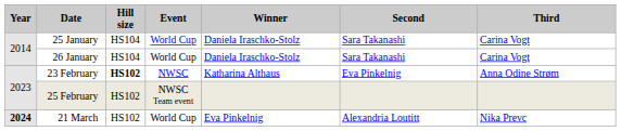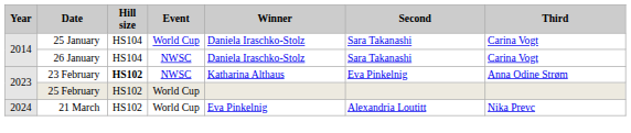 <table class="wikitable plainrowheaders" style="background:#fff; font-size:86%; line-height:15px; border:grey solid 1px; border-collapse:collapse;">
 <tr style="background:#ccc; text-align:center;">
 <th style="background:#ccc;" width="35">Year</th>
 <th style="background:#ccc;" width="85">Date</th>
 <th style="background:#ccc;" width="45">Hill size</th>
 <th style="background:#ccc;" width="68">Event</th>
 <th style="background:#ccc;" width="175">Winner</th>
 <th style="background:#ccc;" width="175">Second</th>
 <th style="background:#ccc;" width="175">Third</th>
 </tr>
 <tr>
 <td align=center bgcolor=#E5E5E5 rowspan=2>2014</td>
 <td align=right>25 January  </td>
 <td align=center>HS104</td>
 <td align=center><a href='#'>World Cup</a></td>
 <td> <a href='#'>Daniela Iraschko-Stolz</a></td>
 <td> <a href='#'>Sara Takanashi</a></td>
 <td> <a href='#'>Carina Vogt</a></td>
 </tr>
 <tr>
 <td align=right>26 January  </td>
 <td align=center>HS104</td>
-<td align=center>World Cup</td>
+<td align=center><a href='#'>NWSC</a></td>
 <td> <a href='#'>Daniela Iraschko-Stolz</a></td>
 <td> <a href='#'>Sara Takanashi</a></td>
 <td> <a href='#'>Carina Vogt</a></td>
 </tr>
 <tr>
 <td align=center bgcolor=#E5E5E5 rowspan=2>2023</td>
 <td align=right>23 February  </td>
 <td align=center><strong>HS102</strong></td>
 <td align=center><a href='#'>NWSC</a></td>
 <td> <a href='#'>Katharina Althaus</a></td>
 <td> <a href='#'>Eva Pinkelnig</a></td>
 <td> <a href='#'>Anna Odine Strøm</a></td>
 </tr>
 <tr bgcolor=#EDEAE0>
 <td align=right>25 February  </td>
 <td align=center>HS102</td>
-<td align=center>NWSC<br><small>Team event</small></td>
+<td align=center>World Cup</td>
 <td></td>
 <td></td>
 <td></td>
 </tr>
 <tr>
-<td align=center bgcolor=#E5E5E5><strong>2024</strong></td>
+<td align=center bgcolor=#E5E5E5>2024</td>
 <td align=right>21 March  </td>
 <td align=center>HS102</td>
 <td align=center>World Cup</td>
 <td> <a href='#'>Eva Pinkelnig</a></td>
 <td> <a href='#'>Alexandria Loutitt</a></td>
 <td> <a href='#'>Nika Prevc</a></td>
 </tr>
 </table>
